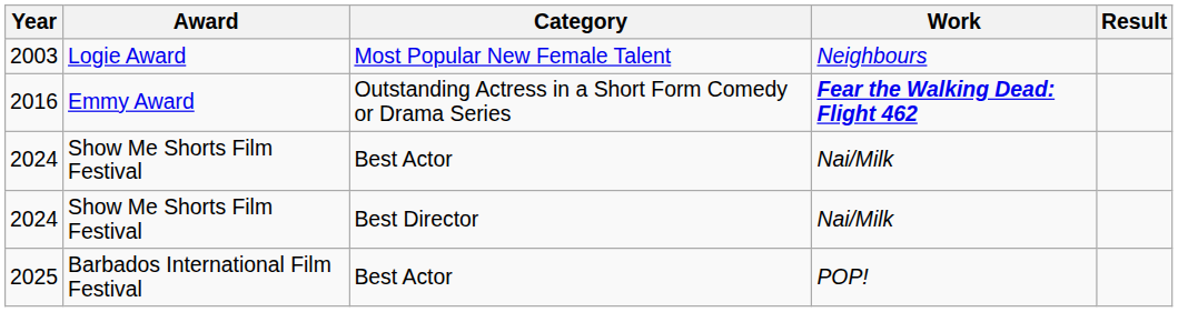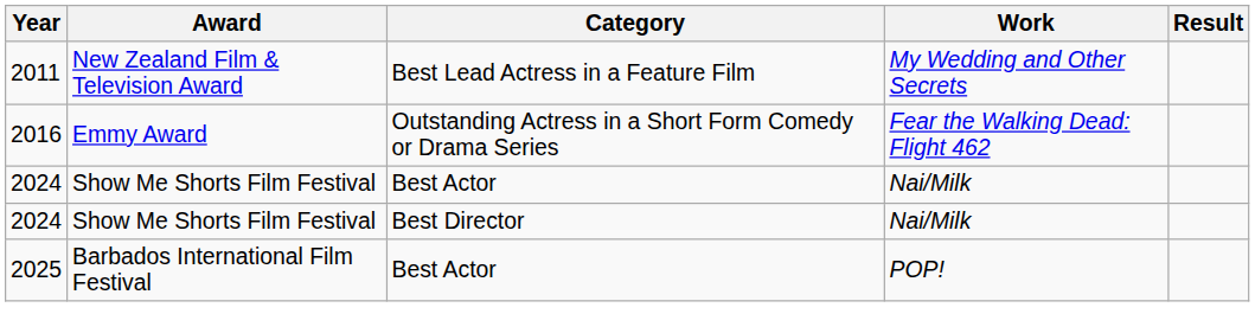 <table class="wikitable">
 <tr>
 <th>Year</th>
 <th>Award</th>
 <th>Category</th>
 <th>Work</th>
 <th>Result</th>
 </tr>
 <tr>
-<td>2003</td>
-<td><a href='#'>Logie Award</a></td>
-<td><a href='#'>Most Popular New Female Talent</a></td>
-<td><em><a href='#'>Neighbours</a></em></td>
+<td>2011</td>
+<td><a href='#'>New Zealand Film & Television Award</a></td>
+<td>Best Lead Actress in a Feature Film</td>
+<td><em><a href='#'>My Wedding and Other Secrets</a></em></td>
 <td></td>
 </tr>
 <tr>
 <td>2016</td>
 <td><a href='#'>Emmy Award</a></td>
 <td>Outstanding Actress in a Short Form Comedy or Drama Series</td>
-<td><strong><em><a href='#'>Fear the Walking Dead: Flight 462</a></em></strong></td>
+<td><em><a href='#'>Fear the Walking Dead: Flight 462</a></em></td>
 <td></td>
 </tr>
 <tr>
 <td>2024</td>
 <td>Show Me Shorts Film Festival</td>
 <td>Best Actor</td>
 <td><em>Nai/Milk</em></td>
 <td></td>
 </tr>
 <tr>
 <td>2024</td>
 <td>Show Me Shorts Film Festival</td>
 <td>Best Director</td>
 <td><em>Nai/Milk</em></td>
 <td></td>
 </tr>
 <tr>
 <td>2025</td>
 <td>Barbados International Film Festival</td>
 <td>Best Actor</td>
 <td><em>POP!</em></td>
 <td></td>
 </tr>
 </table>
